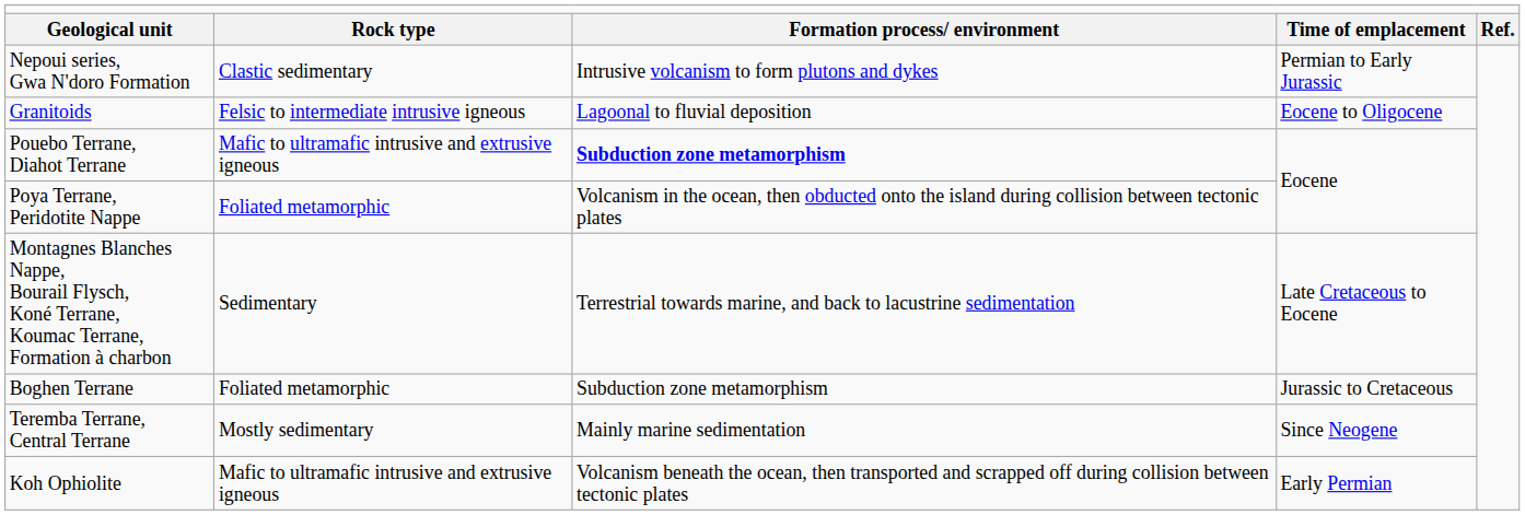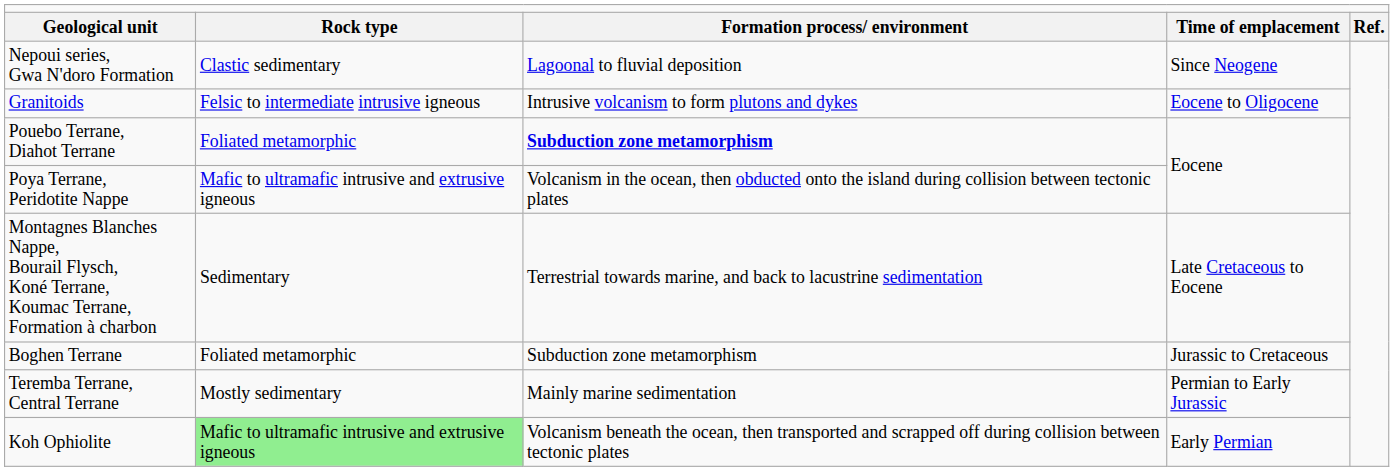 <table class="wikitable">
 <tr>
 <td colspan="5"></td>
 </tr>
 <tr>
 <th>Geological unit</th>
 <th>Rock type</th>
 <th>Formation process/ environment</th>
 <th>Time of emplacement</th>
 <th>Ref.</th>
 </tr>
 <tr>
 <td>Nepoui series,<br>Gwa N'doro Formation</td>
 <td><a href='#'>Clastic</a> sedimentary</td>
-<td>Intrusive <a href='#'>volcanism</a> to form <a href='#'>plutons and dykes</a></td>
-<td>Permian to Early <a href='#'>Jurassic</a></td>
+<td><a href='#'>Lagoonal</a> to fluvial deposition</td>
+<td>Since <a href='#'>Neogene</a></td>
 <td rowspan="8"><br></td>
 </tr>
 <tr>
 <td><a href='#'>Granitoids</a></td>
 <td><a href='#'>Felsic</a> to <a href='#'>intermediate</a> <a href='#'>intrusive</a> igneous</td>
-<td><a href='#'>Lagoonal</a> to fluvial deposition</td>
+<td>Intrusive <a href='#'>volcanism</a> to form <a href='#'>plutons and dykes</a></td>
 <td><a href='#'>Eocene</a> to <a href='#'>Oligocene</a></td>
 </tr>
 <tr>
 <td>Pouebo Terrane,<br>Diahot Terrane</td>
-<td><a href='#'>Mafic</a> to <a href='#'>ultramafic</a> intrusive and <a href='#'>extrusive</a> igneous</td>
+<td><a href='#'>Foliated metamorphic</a></td>
 <td><strong><a href='#'>Subduction zone metamorphism</a></strong></td>
 <td rowspan="2">Eocene</td>
 </tr>
 <tr>
 <td>Poya Terrane,<br>Peridotite Nappe</td>
-<td><a href='#'>Foliated metamorphic</a></td>
+<td><a href='#'>Mafic</a> to <a href='#'>ultramafic</a> intrusive and <a href='#'>extrusive</a> igneous</td>
 <td>Volcanism in the ocean, then <a href='#'>obducted</a> onto the island during collision between tectonic plates</td>
 </tr>
 <tr>
 <td>Montagnes Blanches Nappe,<br>Bourail Flysch,<br>Koné Terrane,<br>Koumac Terrane,<br>Formation à charbon</td>
 <td>Sedimentary</td>
 <td>Terrestrial towards marine, and back to lacustrine <a href='#'>sedimentation</a></td>
 <td>Late <a href='#'>Cretaceous</a> to Eocene</td>
 </tr>
 <tr>
 <td>Boghen Terrane</td>
 <td>Foliated metamorphic</td>
 <td>Subduction zone metamorphism</td>
 <td>Jurassic to Cretaceous</td>
 </tr>
 <tr>
 <td>Teremba Terrane, <br>Central Terrane</td>
 <td>Mostly sedimentary</td>
 <td>Mainly marine sedimentation</td>
-<td>Since <a href='#'>Neogene</a></td>
+<td>Permian to Early <a href='#'>Jurassic</a></td>
 </tr>
 <tr>
 <td>Koh Ophiolite</td>
-<td>Mafic to ultramafic intrusive and extrusive igneous</td>
+<td style="background: lightgreen;">Mafic to ultramafic intrusive and extrusive igneous</td>
 <td>Volcanism beneath the ocean, then transported and scrapped off during collision between tectonic plates</td>
 <td>Early <a href='#'>Permian</a></td>
 </tr>
 </table>
